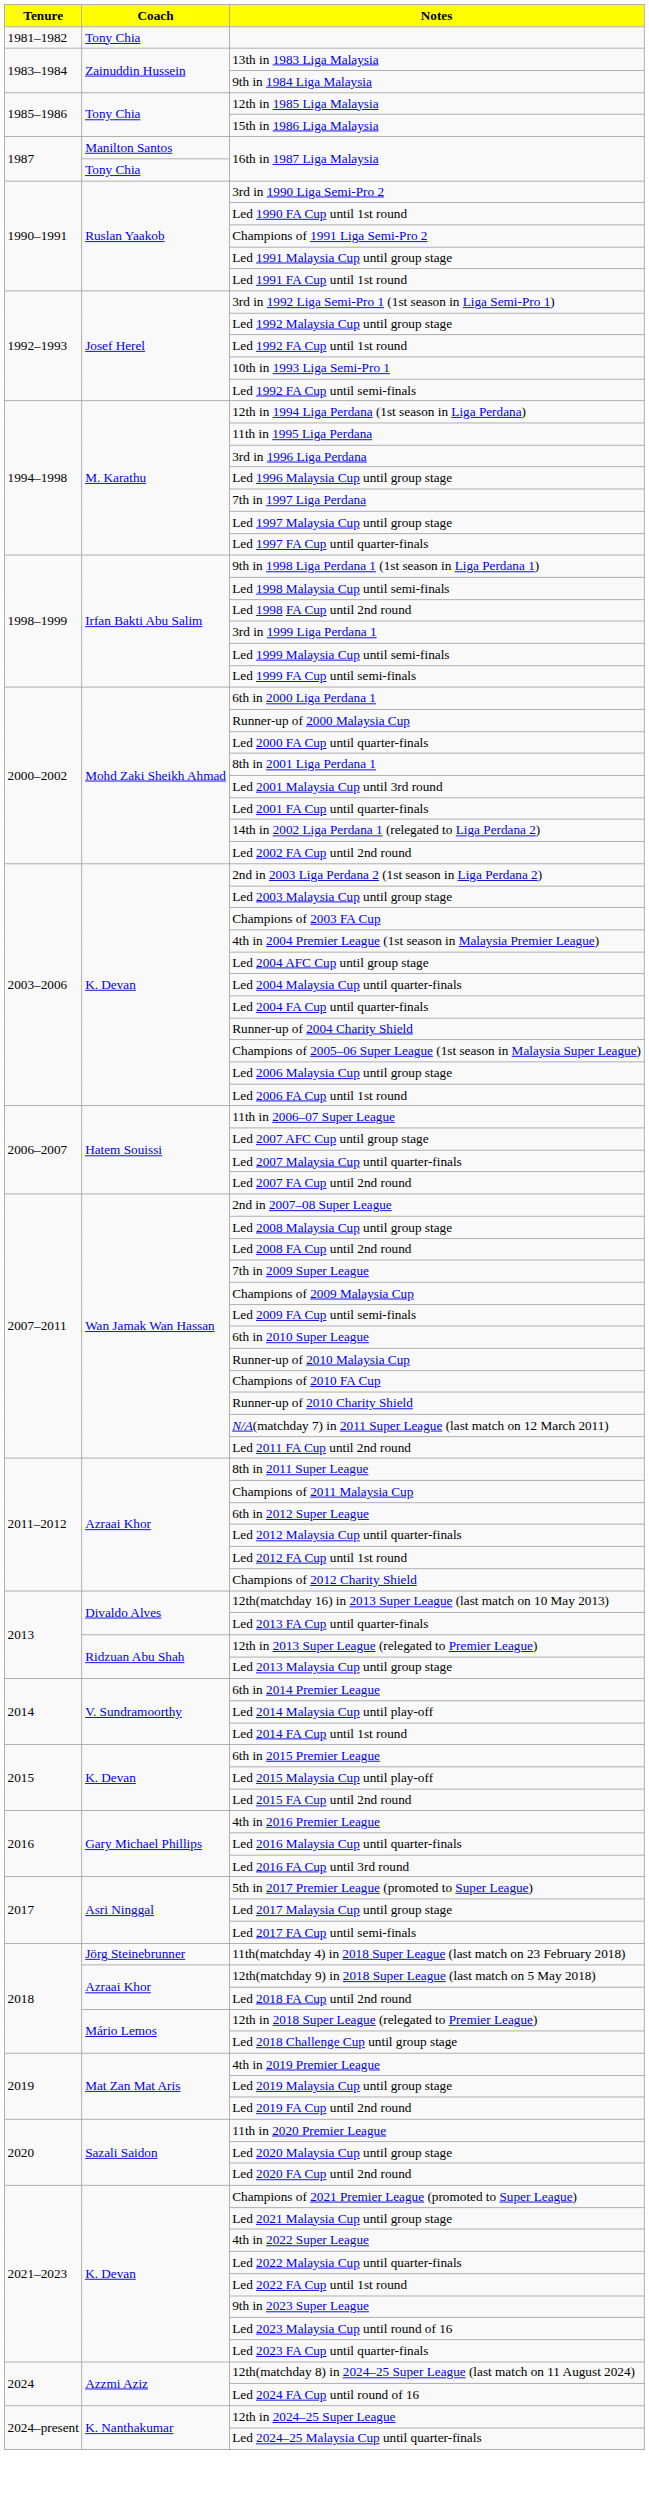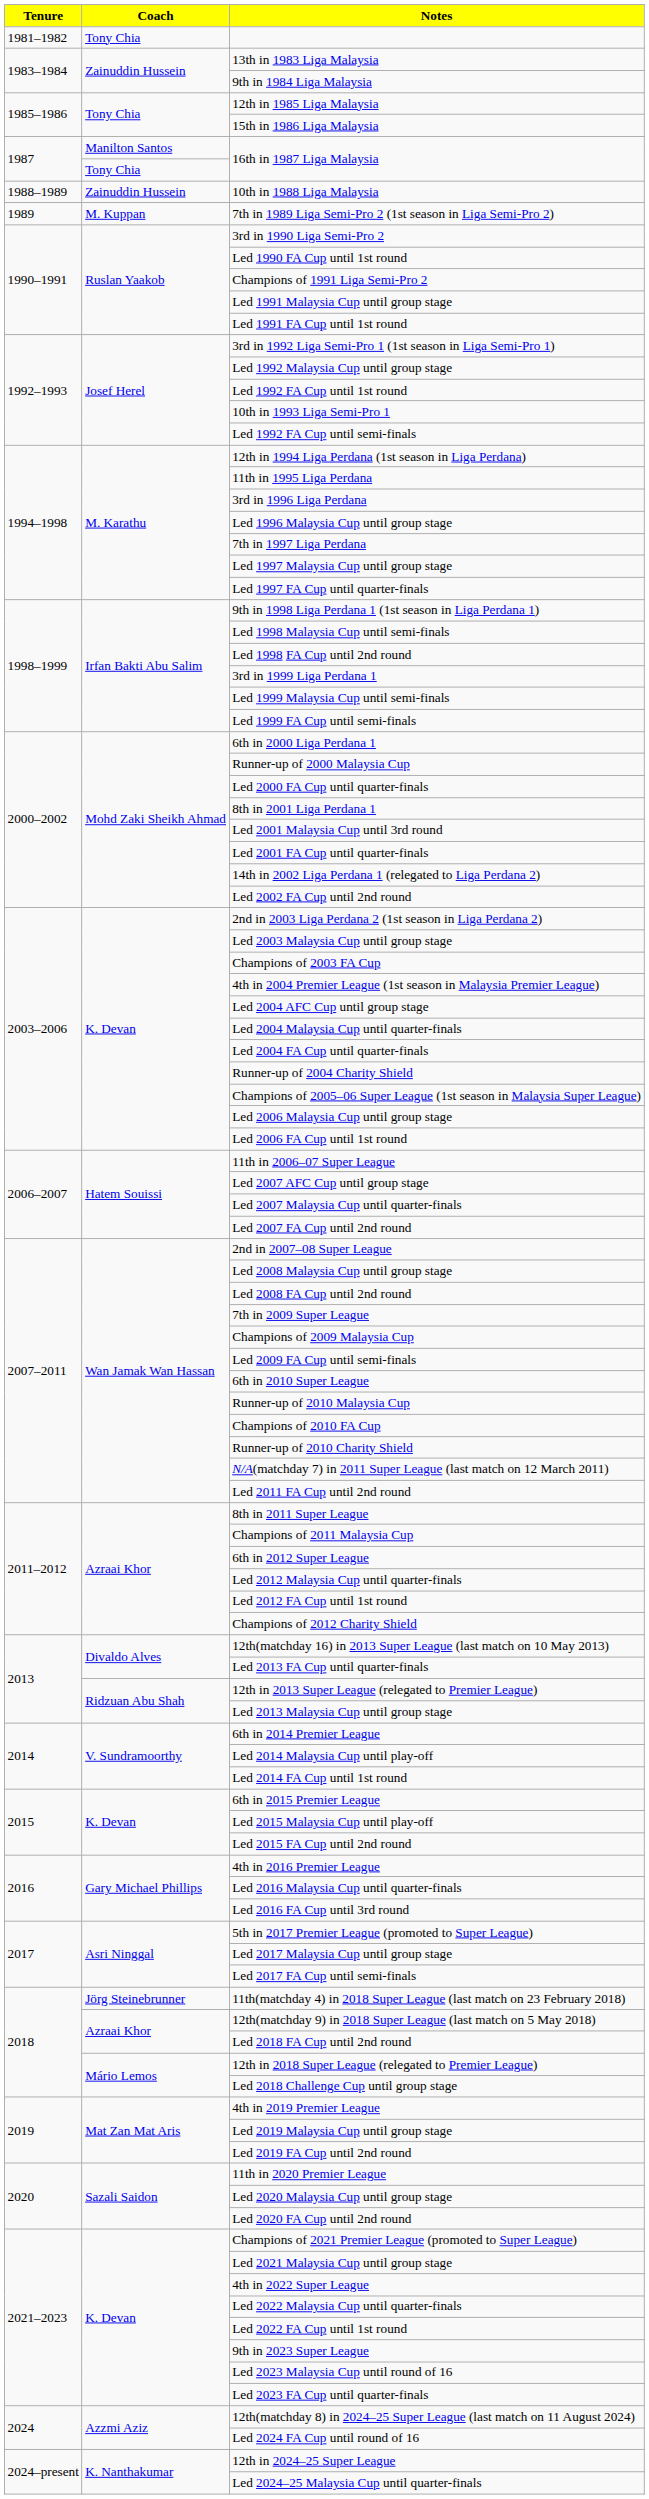 <table class="wikitable sortable" style="font-size:89%;">
 <tr>
 <th style="background:Yellow; color:Black;">Tenure</th>
 <th style="background:Yellow; color:Black;">Coach</th>
 <th style="background:Yellow; color:Black;">Notes</th>
 </tr>
 <tr>
 <td>1981–1982</td>
 <td> <a href='#'>Tony Chia</a></td>
 <td></td>
 </tr>
 <tr>
 <td rowspan="2">1983–1984</td>
 <td rowspan="2"> <a href='#'>Zainuddin Hussein</a></td>
 <td>13th in <a href='#'>1983 Liga Malaysia</a></td>
 </tr>
 <tr>
 <td>9th in <a href='#'>1984 Liga Malaysia</a></td>
 </tr>
 <tr>
 <td rowspan="2">1985–1986</td>
 <td rowspan="2"> <a href='#'>Tony Chia</a></td>
 <td>12th in <a href='#'>1985 Liga Malaysia</a></td>
 </tr>
 <tr>
 <td>15th in <a href='#'>1986 Liga Malaysia</a></td>
 </tr>
 <tr>
 <td rowspan="2">1987</td>
 <td> <a href='#'>Manilton Santos</a></td>
 <td rowspan="2">16th in <a href='#'>1987 Liga Malaysia</a></td>
 </tr>
 <tr>
 <td> <a href='#'>Tony Chia</a></td>
+</tr>
+<tr>
+<td>1988–1989</td>
+<td> <a href='#'>Zainuddin Hussein</a></td>
+<td>10th in <a href='#'>1988 Liga Malaysia</a></td>
+</tr>
+<tr>
+<td>1989</td>
+<td> <a href='#'>M. Kuppan</a></td>
+<td>7th in <a href='#'>1989 Liga Semi-Pro 2</a> (1st season in <a href='#'>Liga Semi-Pro 2</a>)</td>
 </tr>
 <tr>
 <td rowspan="5">1990–1991</td>
 <td rowspan="5"> <a href='#'>Ruslan Yaakob</a></td>
 <td>3rd in <a href='#'>1990 Liga Semi-Pro 2</a></td>
 </tr>
 <tr>
 <td>Led <a href='#'>1990 FA Cup</a> until 1st round</td>
 </tr>
 <tr>
 <td>Champions of <a href='#'>1991 Liga Semi-Pro 2</a></td>
 </tr>
 <tr>
 <td>Led <a href='#'>1991 Malaysia Cup</a> until group stage</td>
 </tr>
 <tr>
 <td>Led <a href='#'>1991 FA Cup</a> until 1st round</td>
 </tr>
 <tr>
 <td rowspan="5">1992–1993</td>
 <td rowspan="5"> <a href='#'>Josef Herel</a></td>
 <td>3rd in <a href='#'>1992 Liga Semi-Pro 1</a> (1st season in <a href='#'>Liga Semi-Pro 1</a>)</td>
 </tr>
 <tr>
 <td>Led <a href='#'>1992 Malaysia Cup</a> until group stage</td>
 </tr>
 <tr>
 <td>Led <a href='#'>1992 FA Cup</a> until 1st round</td>
 </tr>
 <tr>
 <td>10th in <a href='#'>1993 Liga Semi-Pro 1</a></td>
 </tr>
 <tr>
 <td>Led <a href='#'>1992 FA Cup</a> until semi-finals</td>
 </tr>
 <tr>
 <td rowspan="7">1994–1998</td>
 <td rowspan="7"> <a href='#'>M. Karathu</a></td>
 <td>12th in <a href='#'>1994 Liga Perdana</a> (1st season in <a href='#'>Liga Perdana</a>)</td>
 </tr>
 <tr>
 <td>11th in <a href='#'>1995 Liga Perdana</a></td>
 </tr>
 <tr>
 <td>3rd in <a href='#'>1996 Liga Perdana</a></td>
 </tr>
 <tr>
 <td>Led <a href='#'>1996 Malaysia Cup</a> until group stage</td>
 </tr>
 <tr>
 <td>7th in <a href='#'>1997 Liga Perdana</a></td>
 </tr>
 <tr>
 <td>Led <a href='#'>1997 Malaysia Cup</a> until group stage</td>
 </tr>
 <tr>
 <td>Led <a href='#'>1997 FA Cup</a> until quarter-finals</td>
 </tr>
 <tr>
 <td rowspan="6">1998–1999</td>
 <td rowspan="6"> <a href='#'>Irfan Bakti Abu Salim</a></td>
 <td>9th in <a href='#'>1998 Liga Perdana 1</a> (1st season in <a href='#'>Liga Perdana 1</a>)</td>
 </tr>
 <tr>
 <td>Led <a href='#'>1998 Malaysia Cup</a> until semi-finals</td>
 </tr>
 <tr>
 <td>Led <a href='#'>1998</a> <a href='#'>FA Cup</a> until 2nd round</td>
 </tr>
 <tr>
 <td>3rd in <a href='#'>1999 Liga Perdana 1</a></td>
 </tr>
 <tr>
 <td>Led <a href='#'>1999 Malaysia Cup</a> until semi-finals</td>
 </tr>
 <tr>
 <td>Led <a href='#'>1999 FA Cup</a> until semi-finals</td>
 </tr>
 <tr>
 <td rowspan="8">2000–2002</td>
 <td rowspan="8"> <a href='#'>Mohd Zaki Sheikh Ahmad</a></td>
 <td>6th in <a href='#'>2000 Liga Perdana 1</a></td>
 </tr>
 <tr>
 <td>Runner-up of <a href='#'>2000 Malaysia Cup</a></td>
 </tr>
 <tr>
 <td>Led <a href='#'>2000 FA Cup</a> until quarter-finals</td>
 </tr>
 <tr>
 <td>8th in <a href='#'>2001 Liga Perdana 1</a></td>
 </tr>
 <tr>
 <td>Led <a href='#'>2001 Malaysia Cup</a> until 3rd round</td>
 </tr>
 <tr>
 <td>Led <a href='#'>2001 FA Cup</a> until quarter-finals</td>
 </tr>
 <tr>
 <td>14th in <a href='#'>2002 Liga Perdana 1</a> (relegated to <a href='#'>Liga Perdana 2</a>)</td>
 </tr>
 <tr>
 <td>Led <a href='#'>2002 FA Cup</a> until 2nd round</td>
 </tr>
 <tr>
 <td rowspan="11">2003–2006</td>
 <td rowspan="11"> <a href='#'>K. Devan</a></td>
 <td>2nd in <a href='#'>2003 Liga Perdana 2</a> (1st season in <a href='#'>Liga Perdana 2</a>)</td>
 </tr>
 <tr>
 <td>Led <a href='#'>2003 Malaysia Cup</a> until group stage</td>
 </tr>
 <tr>
 <td>Champions of <a href='#'>2003 FA Cup</a></td>
 </tr>
 <tr>
 <td>4th in <a href='#'>2004 Premier League</a> (1st season in <a href='#'>Malaysia Premier League</a>)</td>
 </tr>
 <tr>
 <td>Led <a href='#'>2004 AFC Cup</a> until group stage</td>
 </tr>
 <tr>
 <td>Led <a href='#'>2004 Malaysia Cup</a> until quarter-finals</td>
 </tr>
 <tr>
 <td>Led <a href='#'>2004 FA Cup</a> until quarter-finals</td>
 </tr>
 <tr>
 <td>Runner-up of <a href='#'>2004 Charity Shield</a></td>
 </tr>
 <tr>
 <td>Champions of <a href='#'>2005–06 Super League</a> (1st season in <a href='#'>Malaysia Super League</a>)</td>
 </tr>
 <tr>
 <td>Led <a href='#'>2006 Malaysia Cup</a> until group stage</td>
 </tr>
 <tr>
 <td>Led <a href='#'>2006 FA Cup</a> until 1st round</td>
 </tr>
 <tr>
 <td rowspan="4">2006–2007</td>
 <td rowspan="4"> <a href='#'>Hatem Souissi</a></td>
 <td>11th in <a href='#'>2006–07 Super League</a></td>
 </tr>
 <tr>
 <td>Led <a href='#'>2007 AFC Cup</a> until group stage</td>
 </tr>
 <tr>
 <td>Led <a href='#'>2007 Malaysia Cup</a> until quarter-finals</td>
 </tr>
 <tr>
 <td>Led <a href='#'>2007 FA Cup</a> until 2nd round</td>
 </tr>
 <tr>
 <td rowspan="12">2007–2011</td>
 <td rowspan="12"> <a href='#'>Wan Jamak Wan Hassan</a></td>
 <td>2nd in <a href='#'>2007–08 Super League</a></td>
 </tr>
 <tr>
 <td>Led <a href='#'>2008 Malaysia Cup</a> until group stage</td>
 </tr>
 <tr>
 <td>Led <a href='#'>2008 FA Cup</a> until 2nd round</td>
 </tr>
 <tr>
 <td>7th in <a href='#'>2009 Super League</a></td>
 </tr>
 <tr>
 <td>Champions of <a href='#'>2009 Malaysia Cup</a></td>
 </tr>
 <tr>
 <td>Led <a href='#'>2009 FA Cup</a> until semi-finals</td>
 </tr>
 <tr>
 <td>6th in <a href='#'>2010 Super League</a></td>
 </tr>
 <tr>
 <td>Runner-up of <a href='#'>2010 Malaysia Cup</a></td>
 </tr>
 <tr>
 <td>Champions of <a href='#'>2010 FA Cup</a></td>
 </tr>
 <tr>
 <td>Runner-up of <a href='#'>2010 Charity Shield</a></td>
 </tr>
 <tr>
 <td><em><a href='#'>N/A</a></em>(matchday 7) in <a href='#'>2011 Super League</a> (last match on 12 March 2011)</td>
 </tr>
 <tr>
 <td>Led <a href='#'>2011 FA Cup</a> until 2nd round</td>
 </tr>
 <tr>
 <td rowspan="6">2011–2012</td>
 <td rowspan="6"> <a href='#'>Azraai Khor</a></td>
 <td>8th in <a href='#'>2011 Super League</a></td>
 </tr>
 <tr>
 <td>Champions of <a href='#'>2011 Malaysia Cup</a></td>
 </tr>
 <tr>
 <td>6th in <a href='#'>2012 Super League</a></td>
 </tr>
 <tr>
 <td>Led <a href='#'>2012 Malaysia Cup</a> until quarter-finals</td>
 </tr>
 <tr>
 <td>Led <a href='#'>2012 FA Cup</a> until 1st round</td>
 </tr>
 <tr>
 <td>Champions of <a href='#'>2012 Charity Shield</a></td>
 </tr>
 <tr>
 <td rowspan="4">2013</td>
 <td rowspan="2"> <a href='#'>Divaldo Alves</a></td>
 <td>12th(matchday 16) in <a href='#'>2013 Super League</a> (last match on 10 May 2013)</td>
 </tr>
 <tr>
 <td>Led <a href='#'>2013 FA Cup</a> until quarter-finals</td>
 </tr>
 <tr>
 <td rowspan="2"> <a href='#'>Ridzuan Abu Shah</a></td>
 <td>12th in <a href='#'>2013 Super League</a> (relegated to <a href='#'>Premier League</a>)</td>
 </tr>
 <tr>
 <td>Led <a href='#'>2013 Malaysia Cup</a> until group stage</td>
 </tr>
 <tr>
 <td rowspan="3">2014</td>
 <td rowspan="3"> <a href='#'>V. Sundramoorthy</a></td>
 <td>6th in <a href='#'>2014 Premier League</a></td>
 </tr>
 <tr>
 <td>Led <a href='#'>2014 Malaysia Cup</a> until play-off</td>
 </tr>
 <tr>
 <td>Led <a href='#'>2014 FA Cup</a> until 1st round</td>
 </tr>
 <tr>
 <td rowspan="3">2015</td>
 <td rowspan="3"> <a href='#'>K. Devan</a></td>
 <td>6th in <a href='#'>2015 Premier League</a></td>
 </tr>
 <tr>
 <td>Led <a href='#'>2015 Malaysia Cup</a> until play-off</td>
 </tr>
 <tr>
 <td>Led <a href='#'>2015 FA Cup</a> until 2nd round</td>
 </tr>
 <tr>
 <td rowspan="3">2016</td>
 <td rowspan="3"> <a href='#'>Gary Michael Phillips</a></td>
 <td>4th in <a href='#'>2016 Premier League</a></td>
 </tr>
 <tr>
 <td>Led <a href='#'>2016 Malaysia Cup</a> until quarter-finals</td>
 </tr>
 <tr>
 <td>Led <a href='#'>2016 FA Cup</a> until 3rd round</td>
 </tr>
 <tr>
 <td rowspan="3">2017</td>
 <td rowspan="3"> <a href='#'>Asri Ninggal</a></td>
 <td>5th in <a href='#'>2017 Premier League</a> (promoted to <a href='#'>Super League</a>)</td>
 </tr>
 <tr>
 <td>Led <a href='#'>2017 Malaysia Cup</a> until group stage</td>
 </tr>
 <tr>
 <td>Led <a href='#'>2017 FA Cup</a> until semi-finals</td>
 </tr>
 <tr>
 <td rowspan="5">2018</td>
 <td> <a href='#'>Jörg Steinebrunner</a></td>
 <td>11th(matchday 4) in <a href='#'>2018 Super League</a> (last match on 23 February 2018)</td>
 </tr>
 <tr>
 <td rowspan="2"> <a href='#'>Azraai Khor</a></td>
 <td>12th(matchday 9) in <a href='#'>2018 Super League</a> (last match on 5 May 2018)</td>
 </tr>
 <tr>
 <td>Led <a href='#'>2018 FA Cup</a> until 2nd round</td>
 </tr>
 <tr>
 <td rowspan="2"> <a href='#'>Mário Lemos</a></td>
 <td>12th in <a href='#'>2018 Super League</a> (relegated to <a href='#'>Premier League</a>)</td>
 </tr>
 <tr>
 <td>Led <a href='#'>2018 Challenge Cup</a> until group stage</td>
 </tr>
 <tr>
 <td rowspan="3">2019</td>
 <td rowspan="3"> <a href='#'>Mat Zan Mat Aris</a></td>
 <td>4th in <a href='#'>2019 Premier League</a></td>
 </tr>
 <tr>
 <td>Led <a href='#'>2019 Malaysia Cup</a> until group stage</td>
 </tr>
 <tr>
 <td>Led <a href='#'>2019 FA Cup</a> until 2nd round</td>
 </tr>
 <tr>
 <td rowspan="3">2020</td>
 <td rowspan="3"> <a href='#'>Sazali Saidon</a></td>
 <td>11th in <a href='#'>2020 Premier League</a></td>
 </tr>
 <tr>
 <td>Led <a href='#'>2020 Malaysia Cup</a> until group stage</td>
 </tr>
 <tr>
 <td>Led <a href='#'>2020 FA Cup</a> until 2nd round</td>
 </tr>
 <tr>
 <td rowspan="8">2021–2023</td>
 <td rowspan="8"> <a href='#'>K. Devan</a> </td>
 <td>Champions of <a href='#'>2021 Premier League</a> (promoted to <a href='#'>Super League</a>)</td>
 </tr>
 <tr>
 <td>Led <a href='#'>2021 Malaysia Cup</a> until group stage</td>
 </tr>
 <tr>
 <td>4th in <a href='#'>2022 Super League</a></td>
 </tr>
 <tr>
 <td>Led <a href='#'>2022 Malaysia Cup</a> until quarter-finals</td>
 </tr>
 <tr>
 <td>Led <a href='#'>2022 FA Cup</a> until 1st round</td>
 </tr>
 <tr>
 <td>9th in <a href='#'>2023 Super League</a></td>
 </tr>
 <tr>
 <td>Led <a href='#'>2023 Malaysia Cup</a> until round of 16</td>
 </tr>
 <tr>
 <td>Led <a href='#'>2023 FA Cup</a> until quarter-finals</td>
 </tr>
 <tr>
 <td rowspan="2">2024</td>
 <td rowspan="2"> <a href='#'>Azzmi Aziz</a></td>
 <td>12th(matchday 8) in <a href='#'>2024–25 Super League</a> (last match on 11 August 2024)</td>
 </tr>
 <tr>
 <td>Led <a href='#'>2024 FA Cup</a> until round of 16</td>
 </tr>
 <tr>
 <td rowspan="2">2024–present</td>
 <td rowspan="2"> <a href='#'>K. Nanthakumar</a></td>
 <td>12th in <a href='#'>2024–25 Super League</a></td>
 </tr>
 <tr>
 <td>Led <a href='#'>2024–25 Malaysia Cup</a> until quarter-finals</td>
 </tr>
 </table>
